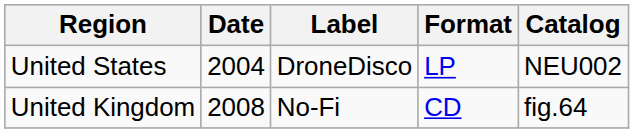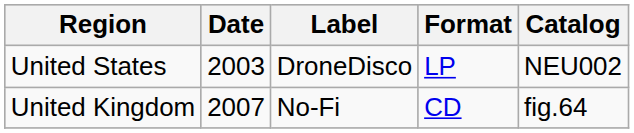 <table class="wikitable">
 <tr>
 <th>Region</th>
 <th>Date</th>
 <th>Label</th>
 <th>Format</th>
 <th>Catalog</th>
 </tr>
 <tr>
 <td>United States</td>
-<td>2004</td>
+<td>2003</td>
 <td>DroneDisco</td>
 <td><a href='#'>LP</a></td>
 <td>NEU002</td>
 </tr>
 <tr>
 <td>United Kingdom</td>
-<td>2008</td>
+<td>2007</td>
 <td>No-Fi</td>
 <td><a href='#'>CD</a></td>
 <td>fig.64</td>
 </tr>
 </table>
